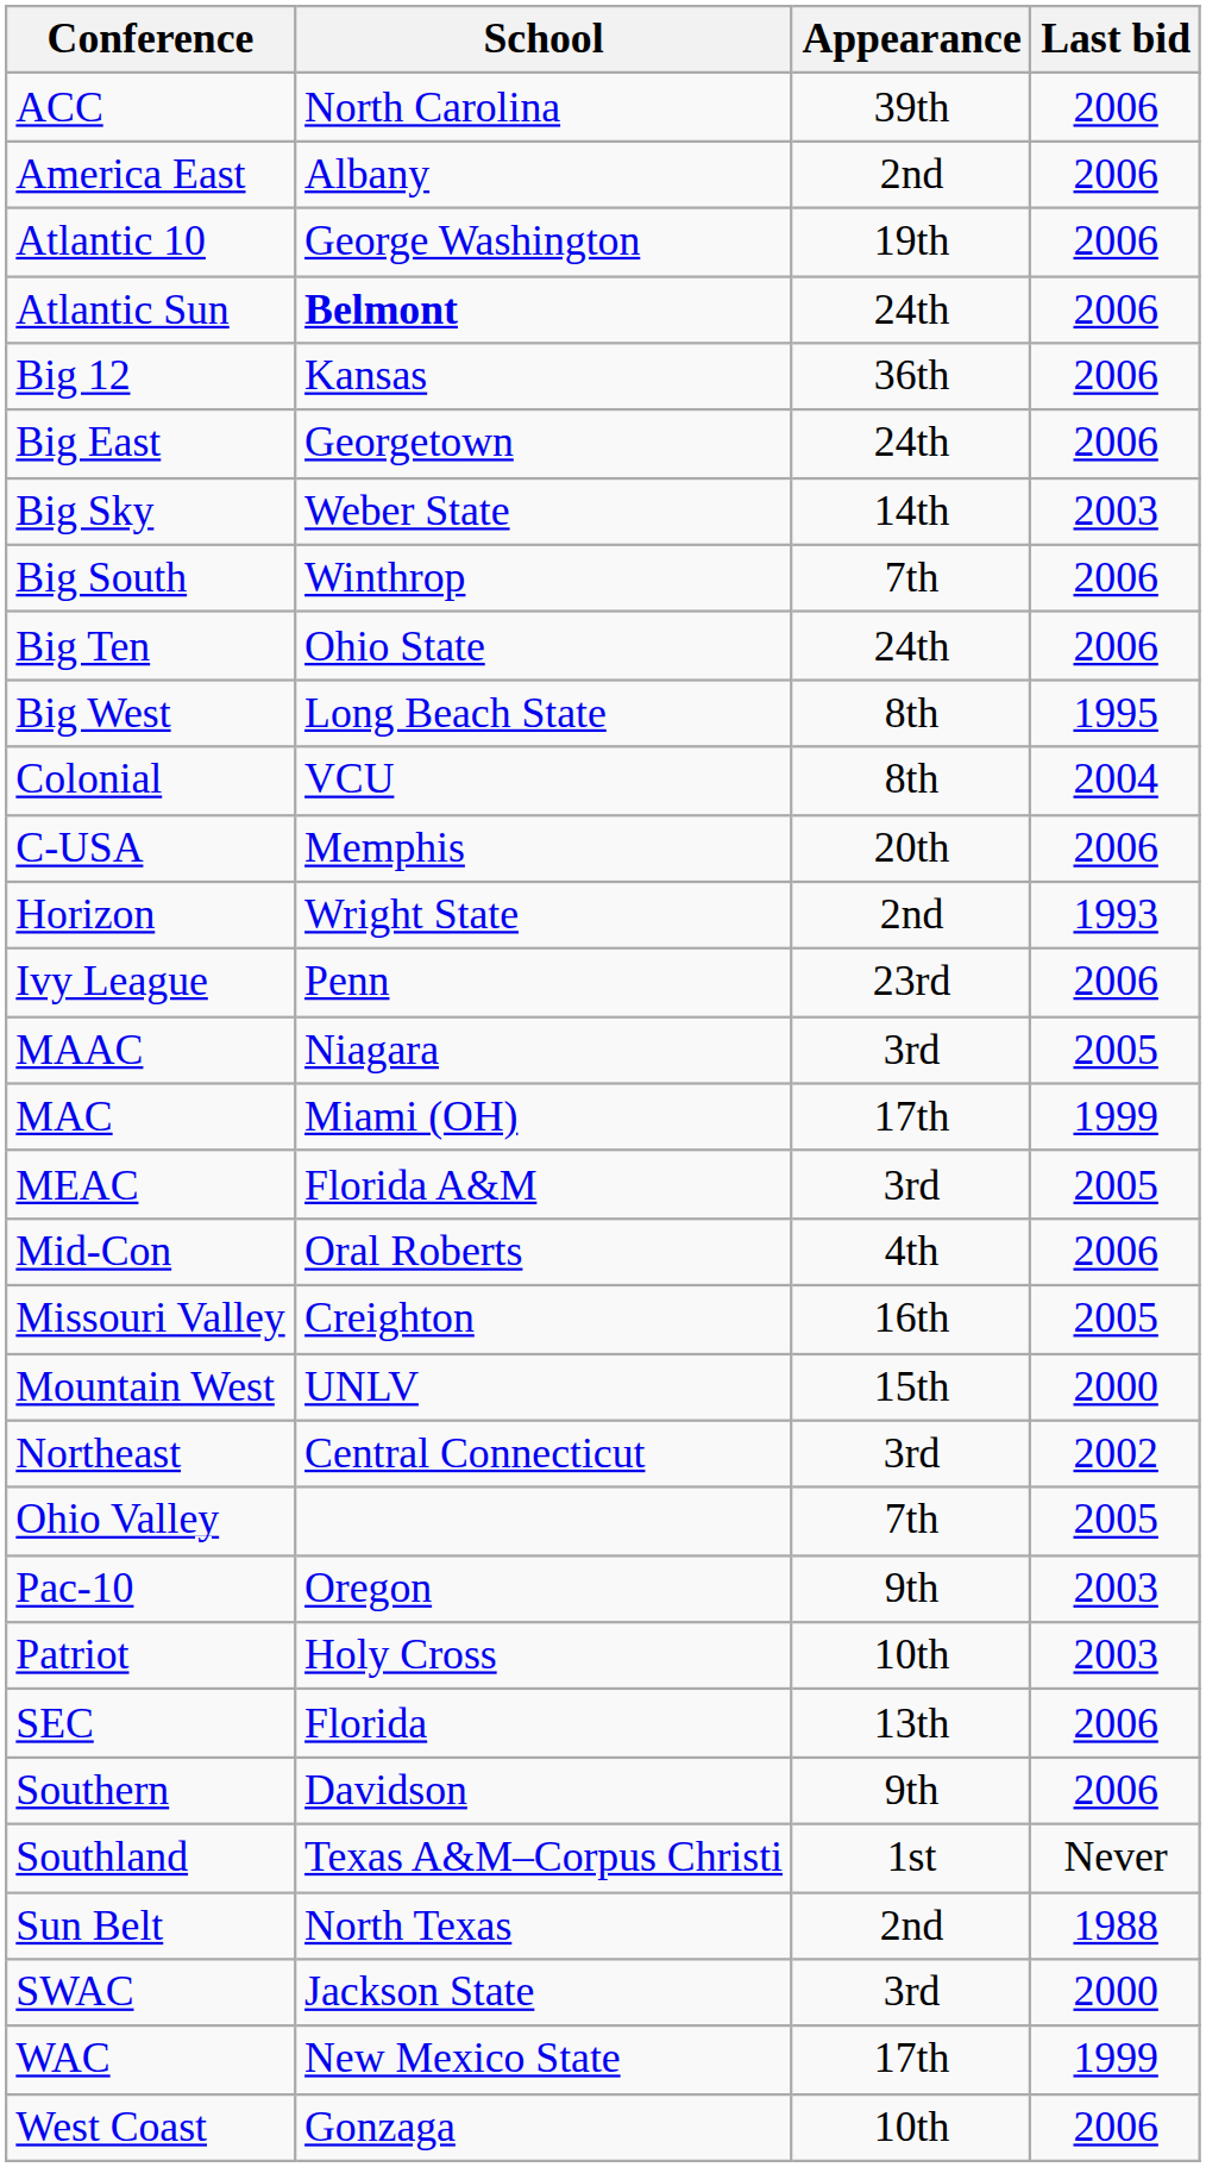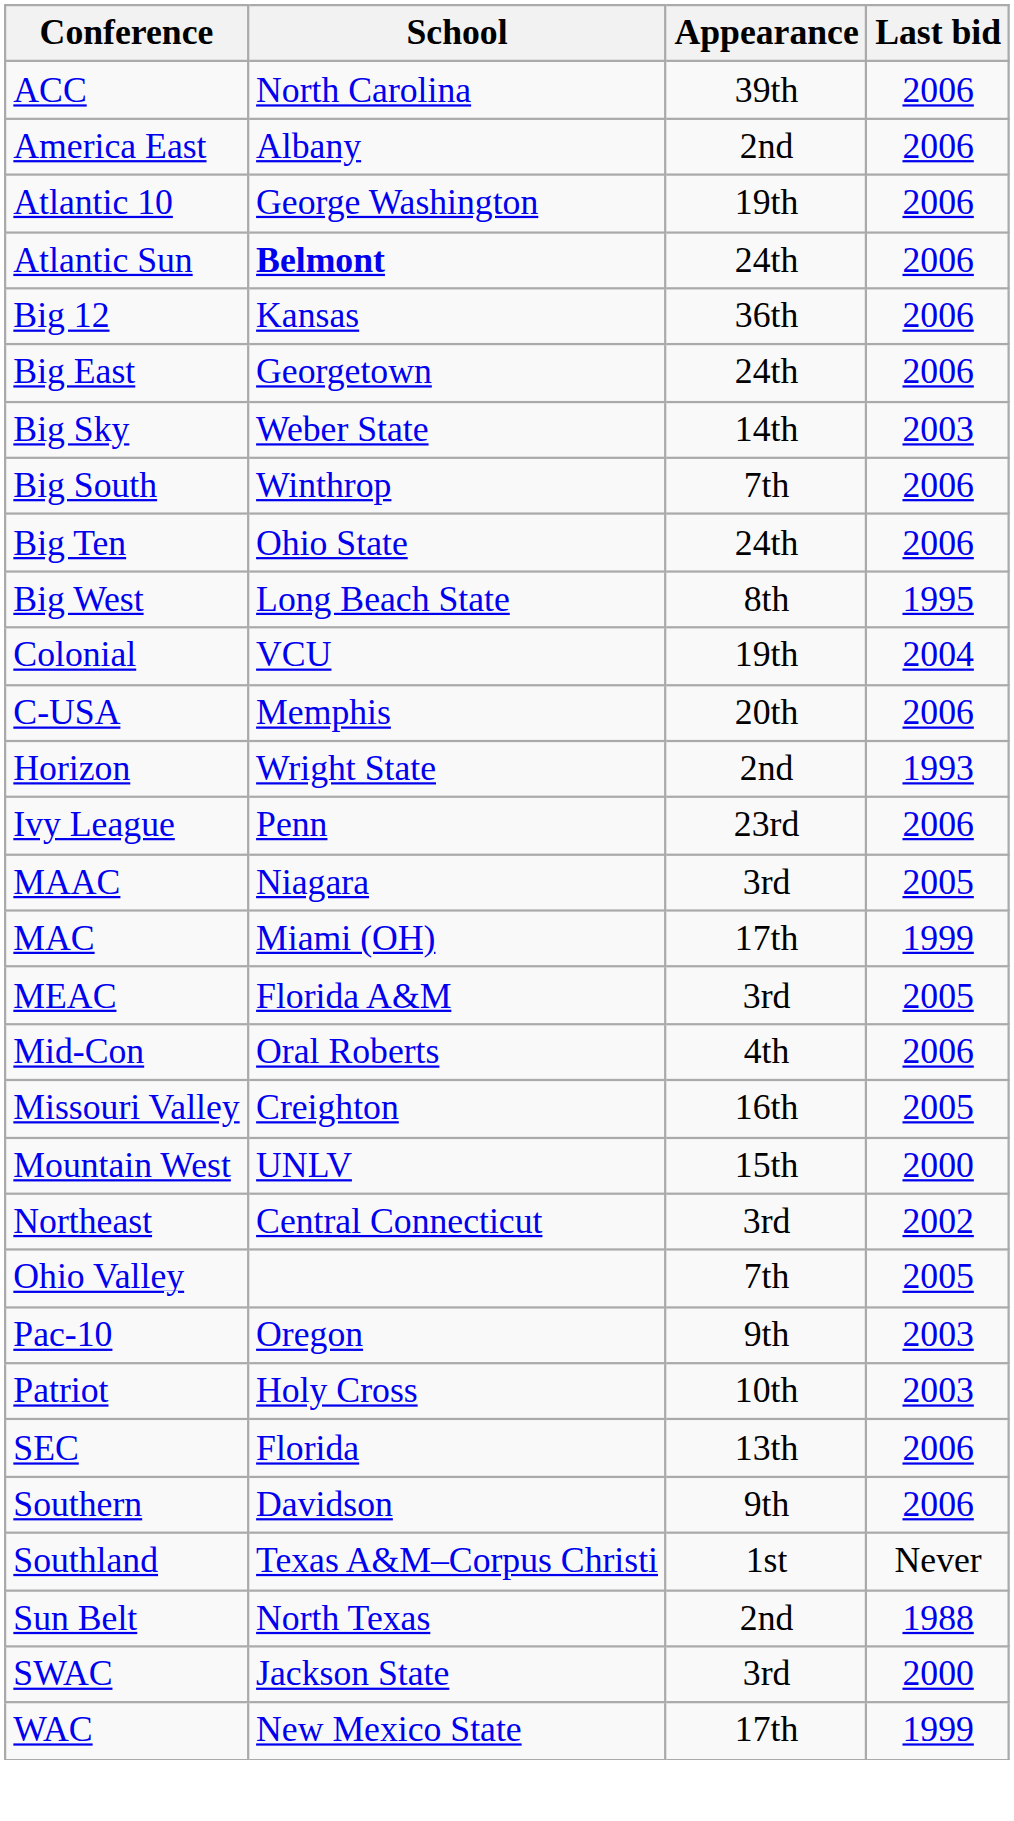 <table class="wikitable sortable" style="text-align: center;">
 <tr>
 <th>Conference</th>
 <th>School</th>
 <th data-sort-type="number">Appearance</th>
 <th>Last bid</th>
 </tr>
 <tr>
 <td align=left><a href='#'>ACC</a></td>
 <td align=left><a href='#'>North Carolina</a></td>
 <td>39th</td>
 <td><a href='#'>2006</a></td>
 </tr>
 <tr>
 <td align=left><a href='#'>America East</a></td>
 <td align=left><a href='#'>Albany</a></td>
 <td>2nd</td>
 <td><a href='#'>2006</a></td>
 </tr>
 <tr>
 <td align=left><a href='#'>Atlantic 10</a></td>
 <td align=left><a href='#'>George Washington</a></td>
 <td>19th</td>
 <td><a href='#'>2006</a></td>
 </tr>
 <tr>
 <td align=left><a href='#'>Atlantic Sun</a></td>
 <td align=left><strong><a href='#'>Belmont</a></strong></td>
 <td>24th</td>
 <td><a href='#'>2006</a></td>
 </tr>
 <tr>
 <td align=left><a href='#'>Big 12</a></td>
 <td align=left><a href='#'>Kansas</a></td>
 <td>36th</td>
 <td><a href='#'>2006</a></td>
 </tr>
 <tr>
 <td align=left><a href='#'>Big East</a></td>
 <td align=left><a href='#'>Georgetown</a></td>
 <td>24th</td>
 <td><a href='#'>2006</a></td>
 </tr>
 <tr>
 <td align=left><a href='#'>Big Sky</a></td>
 <td align=left><a href='#'>Weber State</a></td>
 <td>14th</td>
 <td><a href='#'>2003</a></td>
 </tr>
 <tr>
 <td align=left><a href='#'>Big South</a></td>
 <td align=left><a href='#'>Winthrop</a></td>
 <td>7th</td>
 <td><a href='#'>2006</a></td>
 </tr>
 <tr>
 <td align=left><a href='#'>Big Ten</a></td>
 <td align=left><a href='#'>Ohio State</a></td>
 <td>24th</td>
 <td><a href='#'>2006</a></td>
 </tr>
 <tr>
 <td align=left><a href='#'>Big West</a></td>
 <td align=left><a href='#'>Long Beach State</a></td>
 <td>8th</td>
 <td><a href='#'>1995</a></td>
 </tr>
 <tr>
 <td align=left><a href='#'>Colonial</a></td>
 <td align=left><a href='#'>VCU</a></td>
-<td>8th</td>
+<td>19th</td>
 <td><a href='#'>2004</a></td>
 </tr>
 <tr>
 <td align=left><a href='#'>C-USA</a></td>
 <td align=left><a href='#'>Memphis</a></td>
 <td>20th</td>
 <td><a href='#'>2006</a></td>
 </tr>
 <tr>
 <td align=left><a href='#'>Horizon</a></td>
 <td align=left><a href='#'>Wright State</a></td>
 <td>2nd</td>
 <td><a href='#'>1993</a></td>
 </tr>
 <tr>
 <td align=left><a href='#'>Ivy League</a></td>
 <td align=left><a href='#'>Penn</a></td>
 <td>23rd</td>
 <td><a href='#'>2006</a></td>
 </tr>
 <tr>
 <td align=left><a href='#'>MAAC</a></td>
 <td align=left><a href='#'>Niagara</a></td>
 <td>3rd</td>
 <td><a href='#'>2005</a></td>
 </tr>
 <tr>
 <td align=left><a href='#'>MAC</a></td>
 <td align=left><a href='#'>Miami (OH)</a></td>
 <td>17th</td>
 <td><a href='#'>1999</a></td>
 </tr>
 <tr>
 <td align=left><a href='#'>MEAC</a></td>
 <td align=left><a href='#'>Florida A&M</a></td>
 <td>3rd</td>
 <td><a href='#'>2005</a></td>
 </tr>
 <tr>
 <td align=left><a href='#'>Mid-Con</a></td>
 <td align=left><a href='#'>Oral Roberts</a></td>
 <td>4th</td>
 <td><a href='#'>2006</a></td>
 </tr>
 <tr>
 <td align=left><a href='#'>Missouri Valley</a></td>
 <td align=left><a href='#'>Creighton</a></td>
 <td>16th</td>
 <td><a href='#'>2005</a></td>
 </tr>
 <tr>
 <td align=left><a href='#'>Mountain West</a></td>
 <td align=left><a href='#'>UNLV</a></td>
 <td>15th</td>
 <td><a href='#'>2000</a></td>
 </tr>
 <tr>
 <td align=left><a href='#'>Northeast</a></td>
 <td align=left><a href='#'>Central Connecticut</a></td>
 <td>3rd</td>
 <td><a href='#'>2002</a></td>
 </tr>
 <tr>
 <td align=left><a href='#'>Ohio Valley</a></td>
 <td align=left></td>
 <td>7th</td>
 <td><a href='#'>2005</a></td>
 </tr>
 <tr>
 <td align=left><a href='#'>Pac-10</a></td>
 <td align=left><a href='#'>Oregon</a></td>
 <td>9th</td>
 <td><a href='#'>2003</a></td>
 </tr>
 <tr>
 <td align=left><a href='#'>Patriot</a></td>
 <td align=left><a href='#'>Holy Cross</a></td>
 <td>10th</td>
 <td><a href='#'>2003</a></td>
 </tr>
 <tr>
 <td align=left><a href='#'>SEC</a></td>
 <td align=left><a href='#'>Florida</a></td>
 <td>13th</td>
 <td><a href='#'>2006</a></td>
 </tr>
 <tr>
 <td align=left><a href='#'>Southern</a></td>
 <td align=left><a href='#'>Davidson</a></td>
 <td>9th</td>
 <td><a href='#'>2006</a></td>
 </tr>
 <tr>
 <td align=left><a href='#'>Southland</a></td>
 <td align=left><a href='#'>Texas A&M–Corpus Christi</a></td>
 <td>1st</td>
 <td>Never</td>
 </tr>
 <tr>
 <td align=left><a href='#'>Sun Belt</a></td>
 <td align=left><a href='#'>North Texas</a></td>
 <td>2nd</td>
 <td><a href='#'>1988</a></td>
 </tr>
 <tr>
 <td align=left><a href='#'>SWAC</a></td>
 <td align=left><a href='#'>Jackson State</a></td>
 <td>3rd</td>
 <td><a href='#'>2000</a></td>
 </tr>
 <tr>
 <td align=left><a href='#'>WAC</a></td>
 <td align=left><a href='#'>New Mexico State</a></td>
 <td>17th</td>
 <td><a href='#'>1999</a></td>
 </tr>
-<tr>
-<td align=left><a href='#'>West Coast</a></td>
-<td align=left><a href='#'>Gonzaga</a></td>
-<td>10th</td>
-<td><a href='#'>2006</a></td>
-</tr>
 </table>
